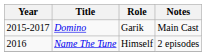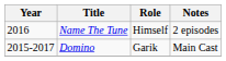 <table class="wikitable sortable plainrowheaders">
 <tr>
 <th>Year</th>
 <th>Title</th>
 <th>Role</th>
 <th class="unsortable">Notes</th>
 </tr>
 <tr>
+<td>2016</td>
+<td><em><a href='#'>Name The Tune</a></em></td>
+<td>Himself</td>
+<td>2 episodes</td>
+</tr>
+<tr>
 <td>2015-2017</td>
 <td><em><a href='#'>Domino</a></em></td>
 <td>Garik</td>
 <td>Main Cast</td>
 </tr>
 <tr>
-<td>2016</td>
-<td><em><a href='#'>Name The Tune</a></em></td>
-<td>Himself</td>
-<td>2 episodes</td>
-</tr>
-<tr>
 </tr>
 </table>
